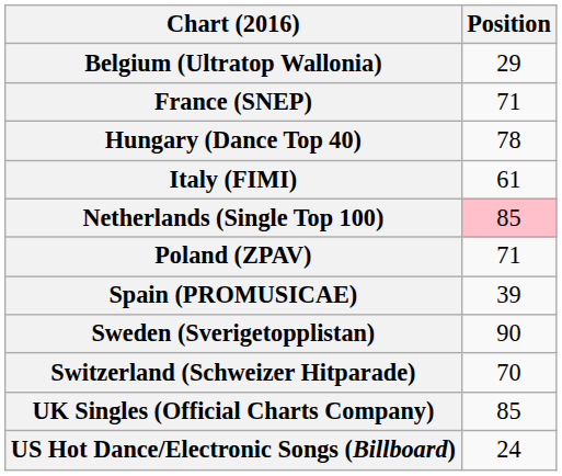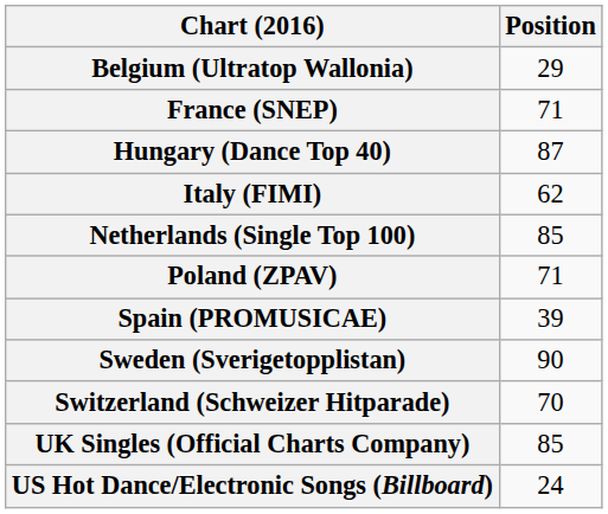 <table class="wikitable sortable plainrowheaders" style="text-align:center">
 <tr>
 <th>Chart (2016)</th>
 <th>Position</th>
 </tr>
 <tr>
 <th scope="row">Belgium (Ultratop Wallonia)</th>
 <td>29</td>
 </tr>
 <tr>
 <th scope="row">France (SNEP)</th>
 <td>71</td>
 </tr>
 <tr>
 <th scope="row">Hungary (Dance Top 40)</th>
-<td>78</td>
+<td>87</td>
 </tr>
 <tr>
 <th scope="row">Italy (FIMI)</th>
-<td>61</td>
+<td>62</td>
 </tr>
 <tr>
 <th scope="row">Netherlands (Single Top 100)</th>
-<td style="background: pink;">85</td>
+<td>85</td>
 </tr>
 <tr>
 <th scope="row">Poland (ZPAV)</th>
 <td>71</td>
 </tr>
 <tr>
 <th scope="row">Spain (PROMUSICAE)</th>
 <td>39</td>
 </tr>
 <tr>
 <th scope="row">Sweden (Sverigetopplistan)</th>
 <td>90</td>
 </tr>
 <tr>
 <th scope="row">Switzerland (Schweizer Hitparade)</th>
 <td>70</td>
 </tr>
 <tr>
 <th scope="row">UK Singles (Official Charts Company)</th>
 <td>85</td>
 </tr>
 <tr>
 <th scope="row">US Hot Dance/Electronic Songs (<em>Billboard</em>)</th>
 <td>24</td>
 </tr>
 </table>
